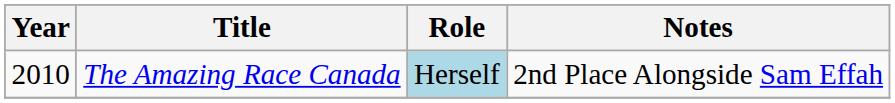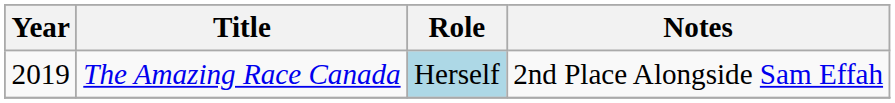 <table class="wikitable sortable" summary="List of Television appearances and roles">
 <tr>
 <th>Year</th>
 <th>Title</th>
 <th>Role</th>
 <th class="unsortable">Notes</th>
 </tr>
 <tr>
-<td>2010</td>
+<td>2019</td>
 <td><em><a href='#'>The Amazing Race Canada</a></em></td>
 <td style="background: lightblue;">Herself</td>
 <td>2nd Place Alongside <a href='#'>Sam Effah</a></td>
 </tr>
 <tr>
 </tr>
 </table>
